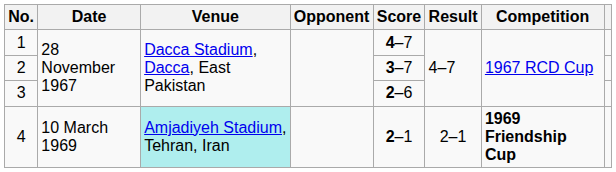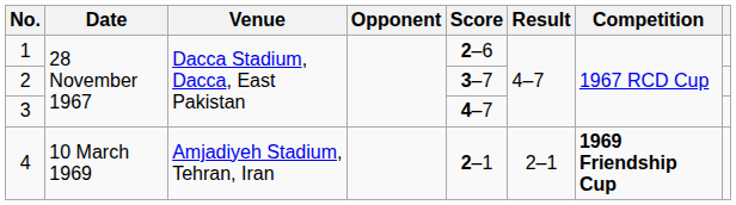 <table class="wikitable plainrowheaders sortable">
 <tr>
 <th scope="col">No.</th>
 <th scope="col">Date</th>
 <th scope="col">Venue</th>
 <th scope="col">Opponent</th>
 <th scope="col">Score</th>
 <th scope="col">Result</th>
 <th scope="col">Competition</th>
 <th scope="col" class="unsortable"></th>
 </tr>
 <tr>
 <td align="center">1</td>
 <td rowspan="3">28 November 1967</td>
 <td rowspan="3"><a href='#'>Dacca Stadium</a>, <a href='#'>Dacca</a>, East Pakistan</td>
 <td rowspan="3"></td>
-<td align="center"><strong>4</strong>–7</td>
+<td align="center"><strong>2</strong>–6</td>
 <td rowspan="3">4–7</td>
 <td rowspan="3"><a href='#'>1967 RCD Cup</a></td>
 <td></td>
 </tr>
 <tr>
 <td align="center">2</td>
 <td align="center"><strong>3</strong>–7</td>
 <td></td>
 </tr>
 <tr>
 <td align="center">3</td>
-<td align="center"><strong>2</strong>–6</td>
+<td align="center"><strong>4</strong>–7</td>
 <td></td>
 </tr>
 <tr>
 <td align="center">4</td>
 <td>10 March 1969</td>
-<td style="background: paleturquoise;"><a href='#'>Amjadiyeh Stadium</a>, Tehran, Iran</td>
+<td><a href='#'>Amjadiyeh Stadium</a>, Tehran, Iran</td>
 <td></td>
 <td align="center"><strong>2</strong>–1</td>
 <td align="center">2–1</td>
 <td><strong>1969 Friendship Cup</strong></td>
 <td></td>
 </tr>
 </table>
